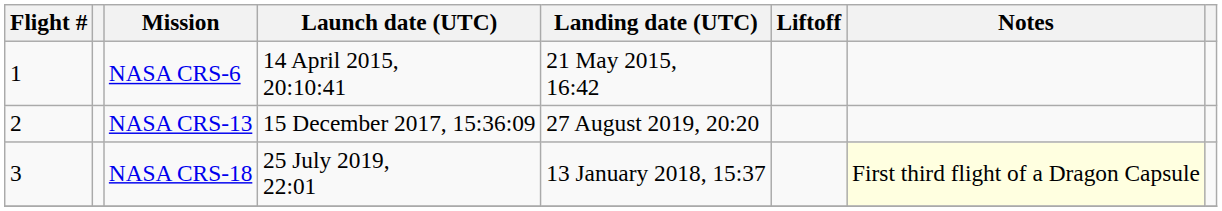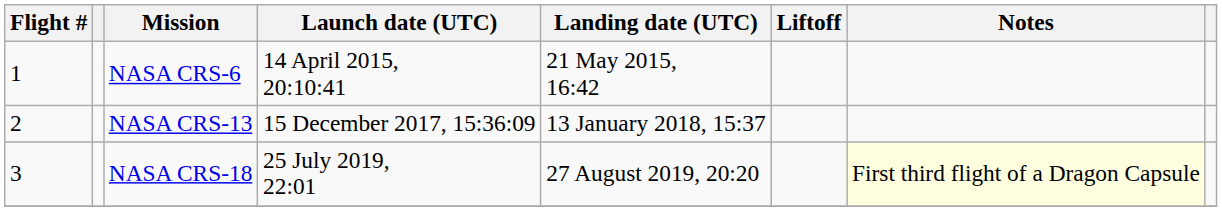 <table class="wikitable">
 <tr>
 <th>Flight #</th>
 <th></th>
 <th>Mission</th>
 <th>Launch date (UTC)</th>
 <th>Landing date (UTC)</th>
 <th>Liftoff</th>
 <th>Notes</th>
 <th></th>
 </tr>
 <tr>
 <td>1</td>
 <td></td>
 <td><a href='#'>NASA CRS-6</a></td>
 <td>14 April 2015,<br>20:10:41</td>
 <td>21 May 2015,<br>16:42</td>
 <td></td>
 <td></td>
 <td></td>
 </tr>
 <tr>
 <td>2</td>
 <td></td>
 <td><a href='#'>NASA CRS-13</a></td>
 <td>15 December 2017, 15:36:09</td>
-<td>27 August 2019, 20:20</td>
+<td>13 January 2018, 15:37</td>
 <td></td>
 <td></td>
 <td></td>
 </tr>
 <tr>
 <td>3</td>
 <td></td>
 <td><a href='#'>NASA CRS-18</a></td>
 <td>25 July 2019,<br>22:01</td>
-<td>13 January 2018, 15:37</td>
+<td>27 August 2019, 20:20</td>
 <td></td>
 <td style="background: lightyellow;">First third flight of a Dragon Capsule</td>
 <td></td>
 </tr>
 <tr>
 </tr>
 </table>
